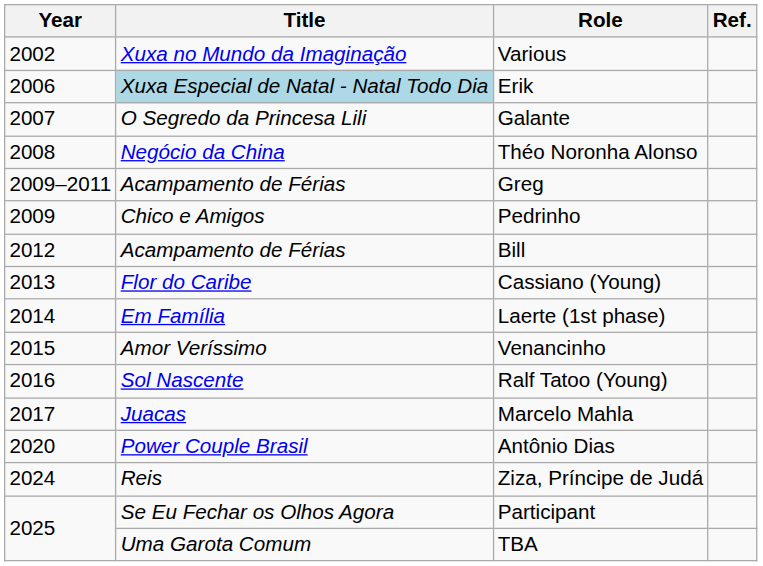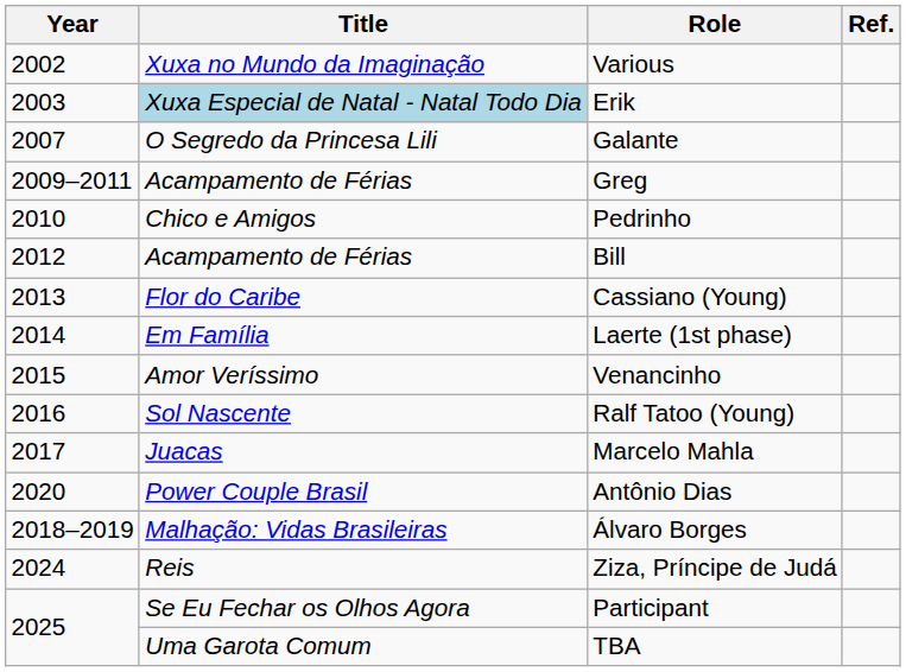 <table class="wikitable">
 <tr>
 <th>Year</th>
 <th>Title</th>
 <th>Role</th>
 <th>Ref.</th>
 </tr>
 <tr>
 <td>2002</td>
 <td><em><a href='#'>Xuxa no Mundo da Imaginação</a></em></td>
 <td>Various</td>
 <td></td>
 </tr>
 <tr>
-<td>2006</td>
+<td>2003</td>
 <td style="background: lightblue;"><em>Xuxa Especial de Natal - Natal Todo Dia</em></td>
 <td>Erik</td>
 <td></td>
 </tr>
 <tr>
 <td>2007</td>
 <td><em>O Segredo da Princesa Lili</em></td>
 <td>Galante</td>
 <td></td>
 </tr>
 <tr>
-<td>2008</td>
-<td><em><a href='#'>Negócio da China</a></em></td>
-<td>Théo Noronha Alonso</td>
-<td></td>
-</tr>
-<tr>
 <td>2009–2011</td>
 <td><em>Acampamento de Férias</em></td>
 <td>Greg</td>
 <td></td>
 </tr>
 <tr>
-<td>2009</td>
+<td>2010</td>
 <td><em>Chico e Amigos</em></td>
 <td>Pedrinho</td>
 <td></td>
 </tr>
 <tr>
 <td>2012</td>
 <td><em>Acampamento de Férias</em></td>
 <td>Bill</td>
 <td></td>
 </tr>
 <tr>
 <td>2013</td>
 <td><em><a href='#'>Flor do Caribe</a></em></td>
 <td>Cassiano (Young)</td>
 <td></td>
 </tr>
 <tr>
 <td>2014</td>
 <td><em><a href='#'>Em Família</a></em></td>
 <td>Laerte (1st phase)</td>
 <td></td>
 </tr>
 <tr>
 <td>2015</td>
 <td><em>Amor Veríssimo</em></td>
 <td>Venancinho</td>
 <td></td>
 </tr>
 <tr>
 <td>2016</td>
 <td><em><a href='#'>Sol Nascente</a></em></td>
 <td>Ralf Tatoo (Young)</td>
 <td></td>
 </tr>
 <tr>
 <td>2017</td>
 <td><em><a href='#'>Juacas</a></em></td>
 <td>Marcelo Mahla</td>
 <td></td>
 </tr>
 <tr>
 <td>2020</td>
 <td><em><a href='#'>Power Couple Brasil</a></em></td>
 <td>Antônio Dias</td>
 <td></td>
 </tr>
 <tr>
+<td>2018–2019</td>
+<td><em><a href='#'>Malhação: Vidas Brasileiras</a></em></td>
+<td>Álvaro Borges</td>
+<td></td>
+</tr>
+<tr>
 <td>2024</td>
 <td><em>Reis</em></td>
 <td>Ziza, Príncipe de Judá</td>
 <td></td>
 </tr>
 <tr>
 <td rowspan="2">2025</td>
 <td><em>Se Eu Fechar os Olhos Agora</em></td>
 <td>Participant</td>
 <td></td>
 </tr>
 <tr>
 <td><em>Uma Garota Comum</em></td>
 <td>TBA</td>
 <td></td>
 </tr>
 </table>
